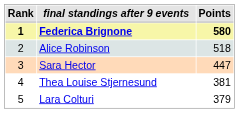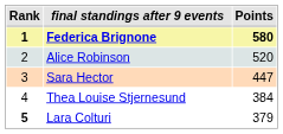 <table cellspacing="1" cellpadding="3" style="border:1px solid #AAAAAA;font-size:86%">
 <tr style="background-color: #E4E4E4;">
 <th style="border-bottom:1px solid #AAAAAA; width: 10px;">Rank</th>
 <th style="border-bottom:1px solid #AAAAAA; width: 200px;"><em>final standings after 9 events</em></th>
 <th style="border-bottom:1px solid #AAAAAA; width: 40px;">Points</th>
 </tr>
 <tr style="background:#f7f6a8;">
 <td align=center><strong>1</strong></td>
 <td> <strong><a href='#'>Federica Brignone</a></strong> </td>
 <td align=right><strong>580</strong></td>
 </tr>
 <tr style="background:#dce5e5;">
 <td align=center>2</td>
 <td> <a href='#'>Alice Robinson</a></td>
-<td align=right>518</td>
+<td align=right>520</td>
 </tr>
 <tr style="background:#ffdab9;">
 <td align=center>3</td>
 <td> <a href='#'>Sara Hector</a></td>
 <td align=right>447</td>
 </tr>
 <tr>
 <td align=center>4</td>
 <td> <a href='#'>Thea Louise Stjernesund</a></td>
-<td align=right>381</td>
+<td align=right>384</td>
 </tr>
 <tr>
-<td align=center>5</td>
+<td align=center><strong>5</strong></td>
 <td> <a href='#'>Lara Colturi</a></td>
 <td align=right>379</td>
 </tr>
 </table>
